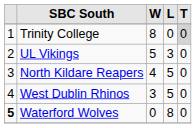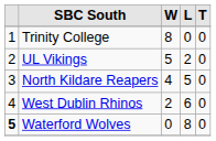 <table class="wikitable">
 <tr>
 <th style="background:#e5e5e5;"></th>
 <th style="background:#e5e5e5;">SBC South</th>
 <th style="background:#e5e5e5;">W</th>
 <th style="background:#e5e5e5;">L</th>
 <th style="background:#e5e5e5;">T</th>
 </tr>
 <tr>
 </tr>
 <tr>
 <td>1</td>
 <td>Trinity College</td>
 <td>8</td>
 <td>0</td>
-<td style="background: lightgrey;">0</td>
+<td>0</td>
 </tr>
 <tr>
 <td>2</td>
 <td><a href='#'>UL Vikings</a></td>
 <td>5</td>
-<td>3</td>
+<td>2</td>
 <td>0</td>
 </tr>
 <tr>
 <td>3</td>
 <td><a href='#'>North Kildare Reapers</a></td>
 <td>4</td>
 <td>5</td>
 <td>0</td>
 </tr>
 <tr>
 <td>4</td>
 <td><a href='#'>West Dublin Rhinos</a></td>
-<td>3</td>
-<td>5</td>
+<td>2</td>
+<td>6</td>
 <td>0</td>
 </tr>
 <tr>
 <td><strong>5</strong></td>
 <td><a href='#'>Waterford Wolves</a></td>
 <td>0</td>
 <td>8</td>
 <td>0</td>
 </tr>
 <tr>
 </tr>
 </table>
